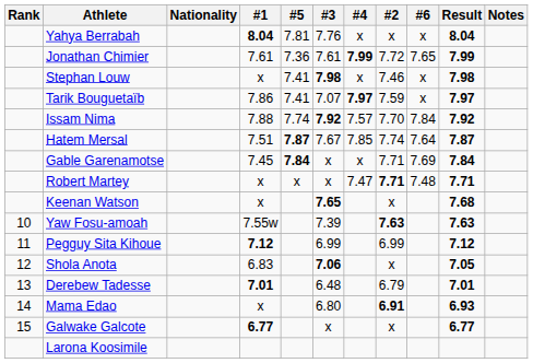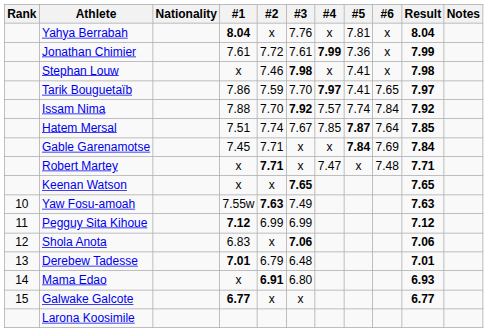 <table class="wikitable sortable" style="text-align:center">
 <tr>
 <th>Rank</th>
 <th>Athlete</th>
 <th>Nationality</th>
 <th>#1</th>
-<th>#5</th>
+<th>#2</th>
 <th>#3</th>
 <th>#4</th>
-<th>#2</th>
+<th>#5</th>
 <th>#6</th>
 <th>Result</th>
 <th>Notes</th>
 </tr>
 <tr>
 <td></td>
 <td align="left"><a href='#'>Yahya Berrabah</a></td>
 <td align=left></td>
 <td><strong>8.04</strong></td>
-<td>7.81</td>
+<td>x</td>
 <td>7.76</td>
 <td>x</td>
-<td>x</td>
+<td>7.81</td>
 <td>x</td>
 <td><strong>8.04</strong></td>
 <td></td>
 </tr>
 <tr>
 <td></td>
 <td align="left"><a href='#'>Jonathan Chimier</a></td>
 <td align=left></td>
 <td>7.61</td>
-<td>7.36</td>
+<td>7.72</td>
 <td>7.61</td>
 <td><strong>7.99</strong></td>
-<td>7.72</td>
-<td>7.65</td>
+<td>7.36</td>
+<td>x</td>
 <td><strong>7.99</strong></td>
 <td></td>
 </tr>
 <tr>
 <td></td>
 <td align="left"><a href='#'>Stephan Louw</a></td>
 <td align=left></td>
 <td>x</td>
-<td>7.41</td>
+<td>7.46</td>
 <td><strong>7.98</strong></td>
 <td>x</td>
-<td>7.46</td>
+<td>7.41</td>
 <td>x</td>
 <td><strong>7.98</strong></td>
 <td></td>
 </tr>
 <tr>
 <td></td>
 <td align="left"><a href='#'>Tarik Bouguetaïb</a></td>
 <td align=left></td>
 <td>7.86</td>
+<td>7.59</td>
+<td>7.70</td>
+<td><strong>7.97</strong></td>
 <td>7.41</td>
-<td>7.07</td>
-<td><strong>7.97</strong></td>
-<td>7.59</td>
-<td>x</td>
+<td>7.65</td>
 <td><strong>7.97</strong></td>
 <td></td>
 </tr>
 <tr>
 <td></td>
 <td align="left"><a href='#'>Issam Nima</a></td>
 <td align=left></td>
 <td>7.88</td>
-<td>7.74</td>
+<td>7.70</td>
 <td><strong>7.92</strong></td>
 <td>7.57</td>
-<td>7.70</td>
+<td>7.74</td>
 <td>7.84</td>
 <td><strong>7.92</strong></td>
 <td></td>
 </tr>
 <tr>
 <td></td>
 <td align="left"><a href='#'>Hatem Mersal</a></td>
 <td align=left></td>
 <td>7.51</td>
-<td><strong>7.87</strong></td>
+<td>7.74</td>
 <td>7.67</td>
 <td>7.85</td>
-<td>7.74</td>
+<td><strong>7.87</strong></td>
 <td>7.64</td>
-<td><strong>7.87</strong></td>
+<td><strong>7.85</strong></td>
 <td></td>
 </tr>
 <tr>
 <td></td>
 <td align="left"><a href='#'>Gable Garenamotse</a></td>
 <td align=left></td>
 <td>7.45</td>
-<td><strong>7.84</strong></td>
+<td>7.71</td>
 <td>x</td>
 <td>x</td>
-<td>7.71</td>
+<td><strong>7.84</strong></td>
 <td>7.69</td>
 <td><strong>7.84</strong></td>
 <td></td>
 </tr>
 <tr>
 <td></td>
 <td align="left"><a href='#'>Robert Martey</a></td>
 <td align=left></td>
 <td>x</td>
-<td>x</td>
+<td><strong>7.71</strong></td>
 <td>x</td>
 <td>7.47</td>
-<td><strong>7.71</strong></td>
+<td>x</td>
 <td>7.48</td>
 <td><strong>7.71</strong></td>
 <td></td>
 </tr>
 <tr>
 <td></td>
 <td align="left"><a href='#'>Keenan Watson</a></td>
 <td align=left></td>
 <td>x</td>
+<td>x</td>
+<td><strong>7.65</strong></td>
+<td></td>
+<td></td>
 <td></td>
 <td><strong>7.65</strong></td>
-<td></td>
-<td>x</td>
-<td></td>
-<td><strong>7.68</strong></td>
 <td></td>
 </tr>
 <tr>
 <td>10</td>
 <td align="left"><a href='#'>Yaw Fosu-amoah</a></td>
 <td align=left></td>
 <td>7.55w</td>
+<td><strong>7.63</strong></td>
+<td>7.49</td>
 <td></td>
-<td>7.39</td>
 <td></td>
-<td><strong>7.63</strong></td>
 <td></td>
 <td><strong>7.63</strong></td>
 <td></td>
 </tr>
 <tr>
 <td>11</td>
 <td align="left"><a href='#'>Pegguy Sita Kihoue</a></td>
 <td align=left></td>
 <td><strong>7.12</strong></td>
-<td></td>
+<td>6.99</td>
 <td>6.99</td>
 <td></td>
-<td>6.99</td>
+<td></td>
 <td></td>
 <td><strong>7.12</strong></td>
 <td></td>
 </tr>
 <tr>
 <td>12</td>
 <td align="left"><a href='#'>Shola Anota</a></td>
 <td align=left></td>
 <td>6.83</td>
+<td>x</td>
+<td><strong>7.06</strong></td>
+<td></td>
+<td></td>
 <td></td>
 <td><strong>7.06</strong></td>
-<td></td>
-<td>x</td>
-<td></td>
-<td><strong>7.05</strong></td>
 <td></td>
 </tr>
 <tr>
 <td>13</td>
 <td align="left"><a href='#'>Derebew Tadesse</a></td>
 <td align=left></td>
 <td><strong>7.01</strong></td>
-<td></td>
+<td>6.79</td>
 <td>6.48</td>
 <td></td>
-<td>6.79</td>
+<td></td>
 <td></td>
 <td><strong>7.01</strong></td>
 <td></td>
 </tr>
 <tr>
 <td>14</td>
 <td align="left"><a href='#'>Mama Edao</a></td>
 <td align=left></td>
 <td>x</td>
-<td></td>
+<td><strong>6.91</strong></td>
 <td>6.80</td>
 <td></td>
-<td><strong>6.91</strong></td>
+<td></td>
 <td></td>
 <td><strong>6.93</strong></td>
 <td></td>
 </tr>
 <tr>
 <td>15</td>
 <td align="left"><a href='#'>Galwake Galcote</a></td>
 <td align=left></td>
 <td><strong>6.77</strong></td>
-<td></td>
+<td>x</td>
 <td>x</td>
 <td></td>
-<td>x</td>
+<td></td>
 <td></td>
 <td><strong>6.77</strong></td>
 <td></td>
 </tr>
 <tr>
 <td></td>
 <td align="left"><a href='#'>Larona Koosimile</a></td>
 <td align=left></td>
 <td></td>
 <td></td>
 <td></td>
 <td></td>
 <td></td>
 <td></td>
 <td><strong></strong></td>
 <td></td>
 </tr>
 </table>
